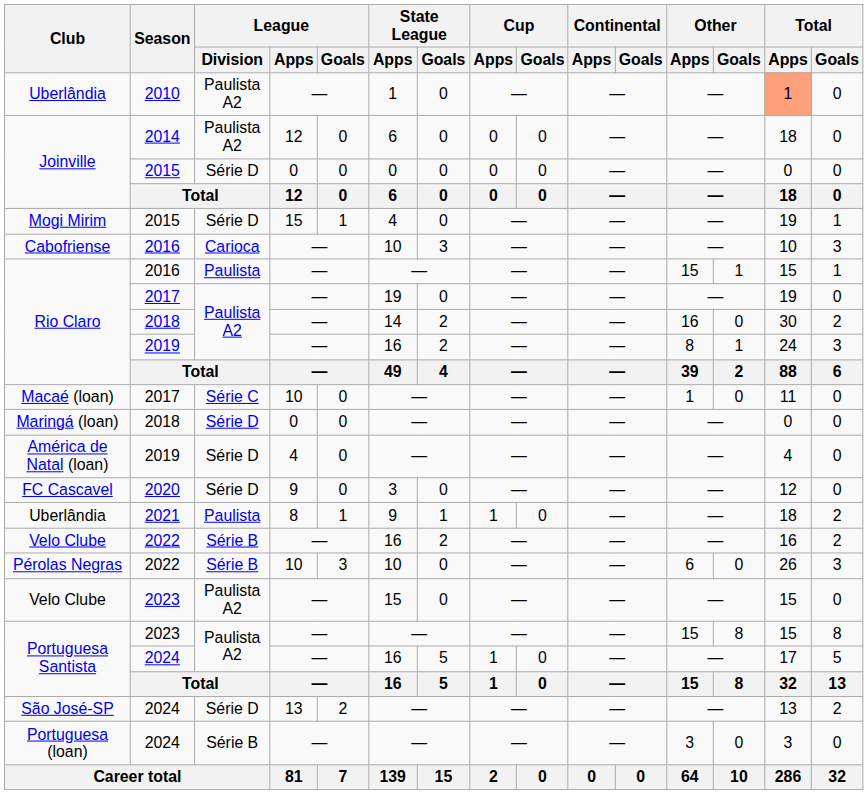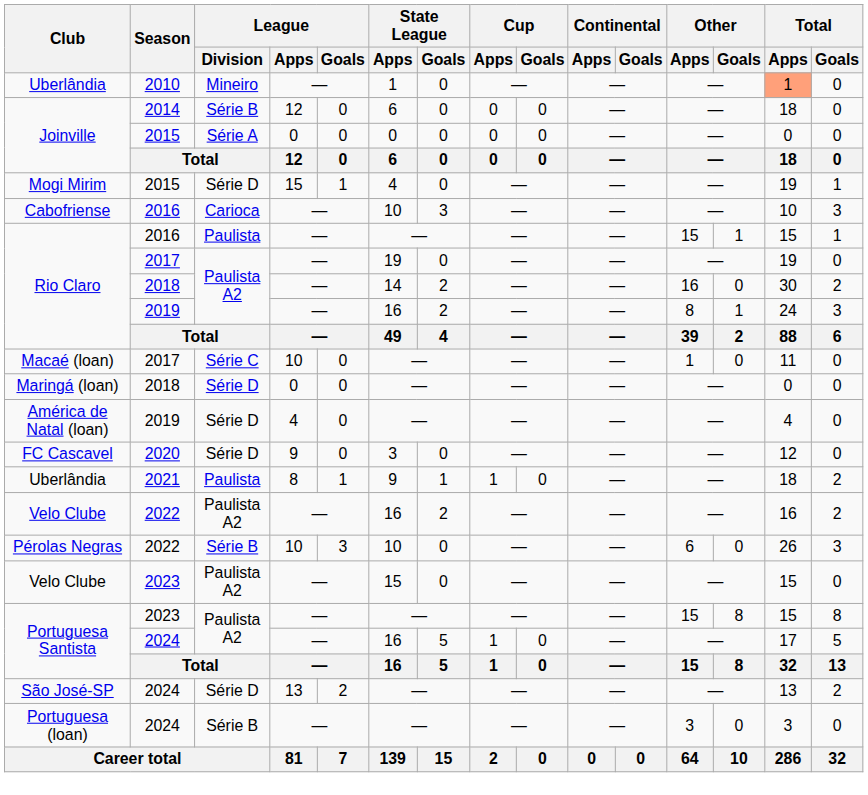 <table class="wikitable" style="text-align: center;">
 <tr>
 <th rowspan="2">Club</th>
 <th rowspan="2">Season</th>
 <th colspan="3">League</th>
 <th colspan="2">State League</th>
 <th colspan="2">Cup</th>
 <th colspan="2">Continental</th>
 <th colspan="2">Other</th>
 <th colspan="2">Total</th>
 </tr>
 <tr>
 <th>Division</th>
 <th>Apps</th>
 <th>Goals</th>
 <th>Apps</th>
 <th>Goals</th>
 <th>Apps</th>
 <th>Goals</th>
 <th>Apps</th>
 <th>Goals</th>
 <th>Apps</th>
 <th>Goals</th>
 <th>Apps</th>
 <th>Goals</th>
 </tr>
 <tr>
 <td valign="center"><a href='#'>Uberlândia</a></td>
 <td><a href='#'>2010</a></td>
-<td>Paulista A2</td>
+<td><a href='#'>Mineiro</a></td>
 <td colspan="2">—</td>
 <td>1</td>
 <td>0</td>
 <td colspan="2">—</td>
 <td colspan="2">—</td>
 <td colspan="2">—</td>
 <td style="background: lightsalmon;">1</td>
 <td>0</td>
 </tr>
 <tr>
 <td rowspan="3" valign="center"><a href='#'>Joinville</a></td>
 <td><a href='#'>2014</a></td>
-<td>Paulista A2</td>
+<td><a href='#'>Série B</a></td>
 <td>12</td>
 <td>0</td>
 <td>6</td>
 <td>0</td>
 <td>0</td>
 <td>0</td>
 <td colspan="2">—</td>
 <td colspan="2">—</td>
 <td>18</td>
 <td>0</td>
 </tr>
 <tr>
 <td><a href='#'>2015</a></td>
-<td>Série D</td>
+<td><a href='#'>Série A</a></td>
 <td>0</td>
 <td>0</td>
 <td>0</td>
 <td>0</td>
 <td>0</td>
 <td>0</td>
 <td colspan="2">—</td>
 <td colspan="2">—</td>
 <td>0</td>
 <td>0</td>
 </tr>
 <tr>
 <th colspan="2">Total</th>
 <th>12</th>
 <th>0</th>
 <th>6</th>
 <th>0</th>
 <th>0</th>
 <th>0</th>
 <th colspan="2">—</th>
 <th colspan="2">—</th>
 <th>18</th>
 <th>0</th>
 </tr>
 <tr>
 <td valign="center"><a href='#'>Mogi Mirim</a></td>
 <td>2015</td>
 <td>Série D</td>
 <td>15</td>
 <td>1</td>
 <td>4</td>
 <td>0</td>
 <td colspan="2">—</td>
 <td colspan="2">—</td>
 <td colspan="2">—</td>
 <td>19</td>
 <td>1</td>
 </tr>
 <tr>
 <td valign="center"><a href='#'>Cabofriense</a></td>
 <td><a href='#'>2016</a></td>
 <td><a href='#'>Carioca</a></td>
 <td colspan="2">—</td>
 <td>10</td>
 <td>3</td>
 <td colspan="2">—</td>
 <td colspan="2">—</td>
 <td colspan="2">—</td>
 <td>10</td>
 <td>3</td>
 </tr>
 <tr>
 <td rowspan="5" valign="center"><a href='#'>Rio Claro</a></td>
 <td>2016</td>
 <td><a href='#'>Paulista</a></td>
 <td colspan="2">—</td>
 <td colspan="2">—</td>
 <td colspan="2">—</td>
 <td colspan="2">—</td>
 <td>15</td>
 <td>1</td>
 <td>15</td>
 <td>1</td>
 </tr>
 <tr>
 <td><a href='#'>2017</a></td>
 <td rowspan="3"><a href='#'>Paulista A2</a></td>
 <td colspan="2">—</td>
 <td>19</td>
 <td>0</td>
 <td colspan="2">—</td>
 <td colspan="2">—</td>
 <td colspan="2">—</td>
 <td>19</td>
 <td>0</td>
 </tr>
 <tr>
 <td><a href='#'>2018</a></td>
 <td colspan="2">—</td>
 <td>14</td>
 <td>2</td>
 <td colspan="2">—</td>
 <td colspan="2">—</td>
 <td>16</td>
 <td>0</td>
 <td>30</td>
 <td>2</td>
 </tr>
 <tr>
 <td><a href='#'>2019</a></td>
 <td colspan="2">—</td>
 <td>16</td>
 <td>2</td>
 <td colspan="2">—</td>
 <td colspan="2">—</td>
 <td>8</td>
 <td>1</td>
 <td>24</td>
 <td>3</td>
 </tr>
 <tr>
 <th colspan="2">Total</th>
 <th colspan="2">—</th>
 <th>49</th>
 <th>4</th>
 <th colspan="2">—</th>
 <th colspan="2">—</th>
 <th>39</th>
 <th>2</th>
 <th>88</th>
 <th>6</th>
 </tr>
 <tr>
 <td valign="center"><a href='#'>Macaé</a> (loan)</td>
 <td>2017</td>
 <td><a href='#'>Série C</a></td>
 <td>10</td>
 <td>0</td>
 <td colspan="2">—</td>
 <td colspan="2">—</td>
 <td colspan="2">—</td>
 <td>1</td>
 <td>0</td>
 <td>11</td>
 <td>0</td>
 </tr>
 <tr>
 <td valign="center"><a href='#'>Maringá</a> (loan)</td>
 <td>2018</td>
 <td><a href='#'>Série D</a></td>
 <td>0</td>
 <td>0</td>
 <td colspan="2">—</td>
 <td colspan="2">—</td>
 <td colspan="2">—</td>
 <td colspan="2">—</td>
 <td>0</td>
 <td>0</td>
 </tr>
 <tr>
 <td valign="center"><a href='#'>América de Natal</a> (loan)</td>
 <td>2019</td>
 <td>Série D</td>
 <td>4</td>
 <td>0</td>
 <td colspan="2">—</td>
 <td colspan="2">—</td>
 <td colspan="2">—</td>
 <td colspan="2">—</td>
 <td>4</td>
 <td>0</td>
 </tr>
 <tr>
 <td valign="center"><a href='#'>FC Cascavel</a></td>
 <td><a href='#'>2020</a></td>
 <td>Série D</td>
 <td>9</td>
 <td>0</td>
 <td>3</td>
 <td>0</td>
 <td colspan="2">—</td>
 <td colspan="2">—</td>
 <td colspan="2">—</td>
 <td>12</td>
 <td>0</td>
 </tr>
 <tr>
 <td valign="center">Uberlândia</td>
 <td><a href='#'>2021</a></td>
 <td><a href='#'>Paulista</a></td>
 <td>8</td>
 <td>1</td>
 <td>9</td>
 <td>1</td>
 <td>1</td>
 <td>0</td>
 <td colspan="2">—</td>
 <td colspan="2">—</td>
 <td>18</td>
 <td>2</td>
 </tr>
 <tr>
 <td valign="center"><a href='#'>Velo Clube</a></td>
 <td><a href='#'>2022</a></td>
-<td><a href='#'>Série B</a></td>
+<td>Paulista A2</td>
 <td colspan="2">—</td>
 <td>16</td>
 <td>2</td>
 <td colspan="2">—</td>
 <td colspan="2">—</td>
 <td colspan="2">—</td>
 <td>16</td>
 <td>2</td>
 </tr>
 <tr>
 <td valign="center"><a href='#'>Pérolas Negras</a></td>
 <td>2022</td>
 <td><a href='#'>Série B</a></td>
 <td>10</td>
 <td>3</td>
 <td>10</td>
 <td>0</td>
 <td colspan="2">—</td>
 <td colspan="2">—</td>
 <td>6</td>
 <td>0</td>
 <td>26</td>
 <td>3</td>
 </tr>
 <tr>
 <td valign="center">Velo Clube</td>
 <td><a href='#'>2023</a></td>
 <td>Paulista A2</td>
 <td colspan="2">—</td>
 <td>15</td>
 <td>0</td>
 <td colspan="2">—</td>
 <td colspan="2">—</td>
 <td colspan="2">—</td>
 <td>15</td>
 <td>0</td>
 </tr>
 <tr>
 <td rowspan="3" valign="center"><a href='#'>Portuguesa Santista</a></td>
 <td>2023</td>
 <td rowspan="2">Paulista A2</td>
 <td colspan="2">—</td>
 <td colspan="2">—</td>
 <td colspan="2">—</td>
 <td colspan="2">—</td>
 <td>15</td>
 <td>8</td>
 <td>15</td>
 <td>8</td>
 </tr>
 <tr>
 <td><a href='#'>2024</a></td>
 <td colspan="2">—</td>
 <td>16</td>
 <td>5</td>
 <td>1</td>
 <td>0</td>
 <td colspan="2">—</td>
 <td colspan="2">—</td>
 <td>17</td>
 <td>5</td>
 </tr>
 <tr>
 <th colspan="2">Total</th>
 <th colspan="2">—</th>
 <th>16</th>
 <th>5</th>
 <th>1</th>
 <th>0</th>
 <th colspan="2">—</th>
 <th>15</th>
 <th>8</th>
 <th>32</th>
 <th>13</th>
 </tr>
 <tr>
 <td valign="center"><a href='#'>São José-SP</a></td>
 <td>2024</td>
 <td>Série D</td>
 <td>13</td>
 <td>2</td>
 <td colspan="2">—</td>
 <td colspan="2">—</td>
 <td colspan="2">—</td>
 <td colspan="2">—</td>
 <td>13</td>
 <td>2</td>
 </tr>
 <tr>
 <td valign="center"><a href='#'>Portuguesa</a> (loan)</td>
 <td>2024</td>
 <td>Série B</td>
 <td colspan="2">—</td>
 <td colspan="2">—</td>
 <td colspan="2">—</td>
 <td colspan="2">—</td>
 <td>3</td>
 <td>0</td>
 <td>3</td>
 <td>0</td>
 </tr>
 <tr>
 <th colspan="3"><strong>Career total</strong></th>
 <th>81</th>
 <th>7</th>
 <th>139</th>
 <th>15</th>
 <th>2</th>
 <th>0</th>
 <th>0</th>
 <th>0</th>
 <th>64</th>
 <th>10</th>
 <th>286</th>
 <th>32</th>
 </tr>
 </table>
